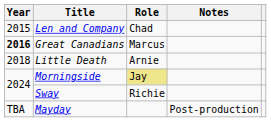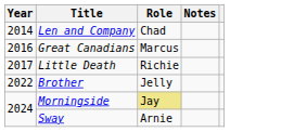 <table class="wikitable sortable">
 <tr>
 <th>Year</th>
 <th>Title</th>
 <th>Role</th>
 <th>Notes</th>
 <th></th>
 </tr>
 <tr>
-<td>2015</td>
+<td>2014</td>
 <td><em><a href='#'>Len and Company</a></em></td>
 <td>Chad</td>
 <td></td>
 <td></td>
 </tr>
 <tr>
-<td><strong>2016</strong></td>
+<td>2016</td>
 <td><em>Great Canadians</em></td>
 <td>Marcus</td>
 <td></td>
 <td></td>
 </tr>
 <tr>
-<td>2018</td>
+<td>2017</td>
 <td><em>Little Death</em></td>
-<td>Arnie</td>
+<td>Richie</td>
+<td></td>
+<td></td>
+</tr>
+<tr>
+<td>2022</td>
+<td><em><a href='#'>Brother</a></em></td>
+<td>Jelly</td>
 <td></td>
 <td></td>
 </tr>
 <tr>
 <td rowspan=2>2024</td>
 <td><em><a href='#'>Morningside</a></em></td>
 <td style="background: khaki;">Jay</td>
 <td></td>
 <td></td>
 </tr>
 <tr>
 <td><em><a href='#'>Sway</a></em></td>
-<td>Richie</td>
+<td>Arnie</td>
 <td></td>
 <td></td>
 </tr>
-<tr>
-<td>TBA</td>
-<td><em><a href='#'>Mayday</a></em></td>
-<td></td>
-<td>Post-production</td>
-<td></td>
-</tr>
 </table>
